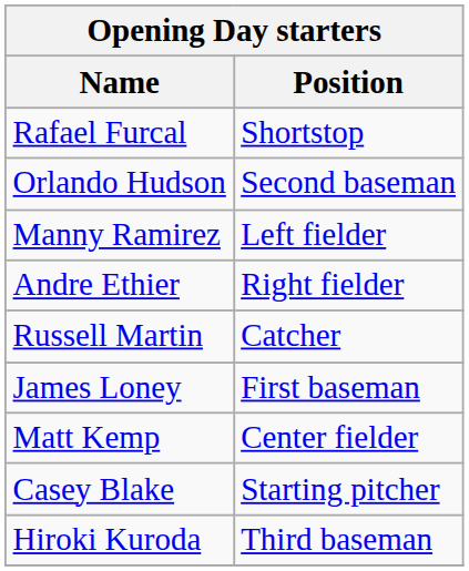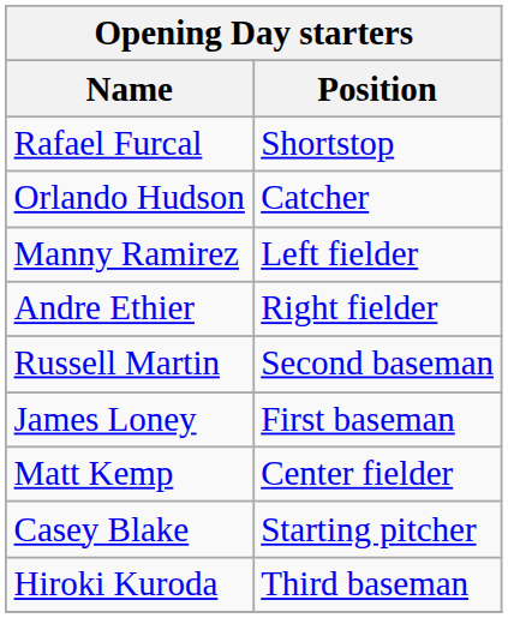 <table class="wikitable" style="text-align:left">
 <tr>
 <th colspan="2">Opening Day starters</th>
 </tr>
 <tr>
 <th>Name</th>
 <th>Position</th>
 </tr>
 <tr>
 <td><a href='#'>Rafael Furcal</a></td>
 <td><a href='#'>Shortstop</a></td>
 </tr>
 <tr>
 <td><a href='#'>Orlando Hudson</a></td>
-<td><a href='#'>Second baseman</a></td>
+<td><a href='#'>Catcher</a></td>
 </tr>
 <tr>
 <td><a href='#'>Manny Ramirez</a></td>
 <td><a href='#'>Left fielder</a></td>
 </tr>
 <tr>
 <td><a href='#'>Andre Ethier</a></td>
 <td><a href='#'>Right fielder</a></td>
 </tr>
 <tr>
 <td><a href='#'>Russell Martin</a></td>
-<td><a href='#'>Catcher</a></td>
+<td><a href='#'>Second baseman</a></td>
 </tr>
 <tr>
 <td><a href='#'>James Loney</a></td>
 <td><a href='#'>First baseman</a></td>
 </tr>
 <tr>
 <td><a href='#'>Matt Kemp</a></td>
 <td><a href='#'>Center fielder</a></td>
 </tr>
 <tr>
 <td><a href='#'>Casey Blake</a></td>
 <td><a href='#'>Starting pitcher</a></td>
 </tr>
 <tr>
 <td><a href='#'>Hiroki Kuroda</a></td>
 <td><a href='#'>Third baseman</a></td>
 </tr>
 <tr>
 </tr>
 </table>
